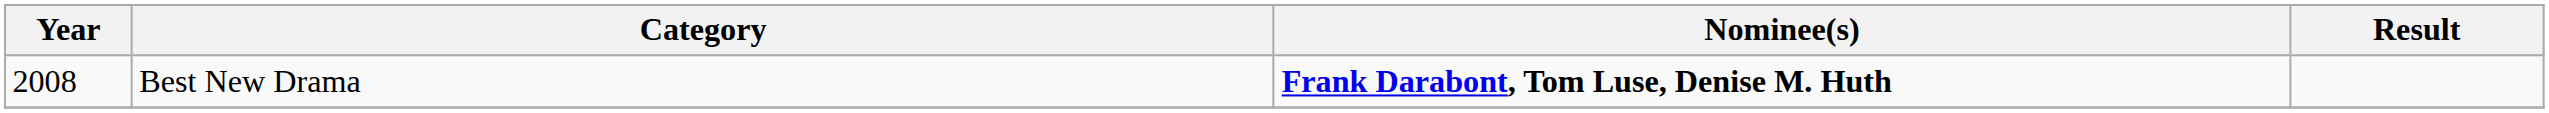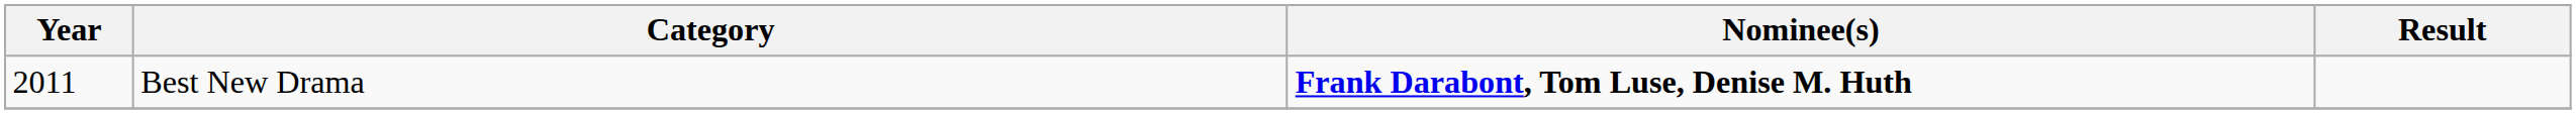 <table class="wikitable" width=100%>
 <tr>
 <th width=5%>Year</th>
 <th width=45%>Category</th>
 <th width=40%>Nominee(s)</th>
 <th width=10%>Result</th>
 </tr>
 <tr>
-<td rowspan=1>2008</td>
+<td rowspan=1>2011</td>
 <td>Best New Drama</td>
 <td><strong><a href='#'>Frank Darabont</a>, Tom Luse, Denise M. Huth</strong></td>
 <td></td>
 </tr>
 <tr>
 </tr>
 </table>
